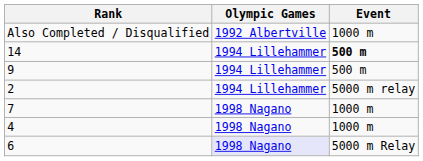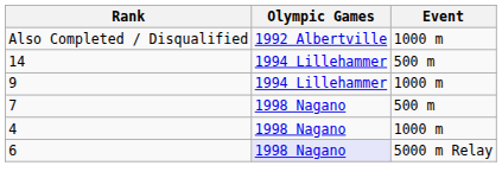 <table class="wikitable">
 <tr>
 <th>Rank</th>
 <th>Olympic Games</th>
 <th>Event</th>
 </tr>
 <tr>
 <td>Also Completed / Disqualified</td>
 <td><a href='#'>1992 Albertville</a></td>
 <td>1000 m</td>
 </tr>
 <tr>
 <td>14</td>
 <td><a href='#'>1994 Lillehammer</a></td>
-<td><strong>500 m</strong></td>
+<td>500 m</td>
 </tr>
 <tr>
 <td>9</td>
 <td><a href='#'>1994 Lillehammer</a></td>
-<td>500 m</td>
-</tr>
-<tr>
-<td>2</td>
-<td><a href='#'>1994 Lillehammer</a></td>
-<td>5000 m relay</td>
+<td>1000 m</td>
 </tr>
 <tr>
 <td>7</td>
 <td><a href='#'>1998 Nagano</a></td>
-<td>1000 m</td>
+<td>500 m</td>
 </tr>
 <tr>
 <td>4</td>
 <td><a href='#'>1998 Nagano</a></td>
 <td>1000 m</td>
 </tr>
 <tr>
 <td>6</td>
 <td style="background: lavender;"><a href='#'>1998 Nagano</a></td>
 <td>5000 m Relay</td>
 </tr>
 </table>
